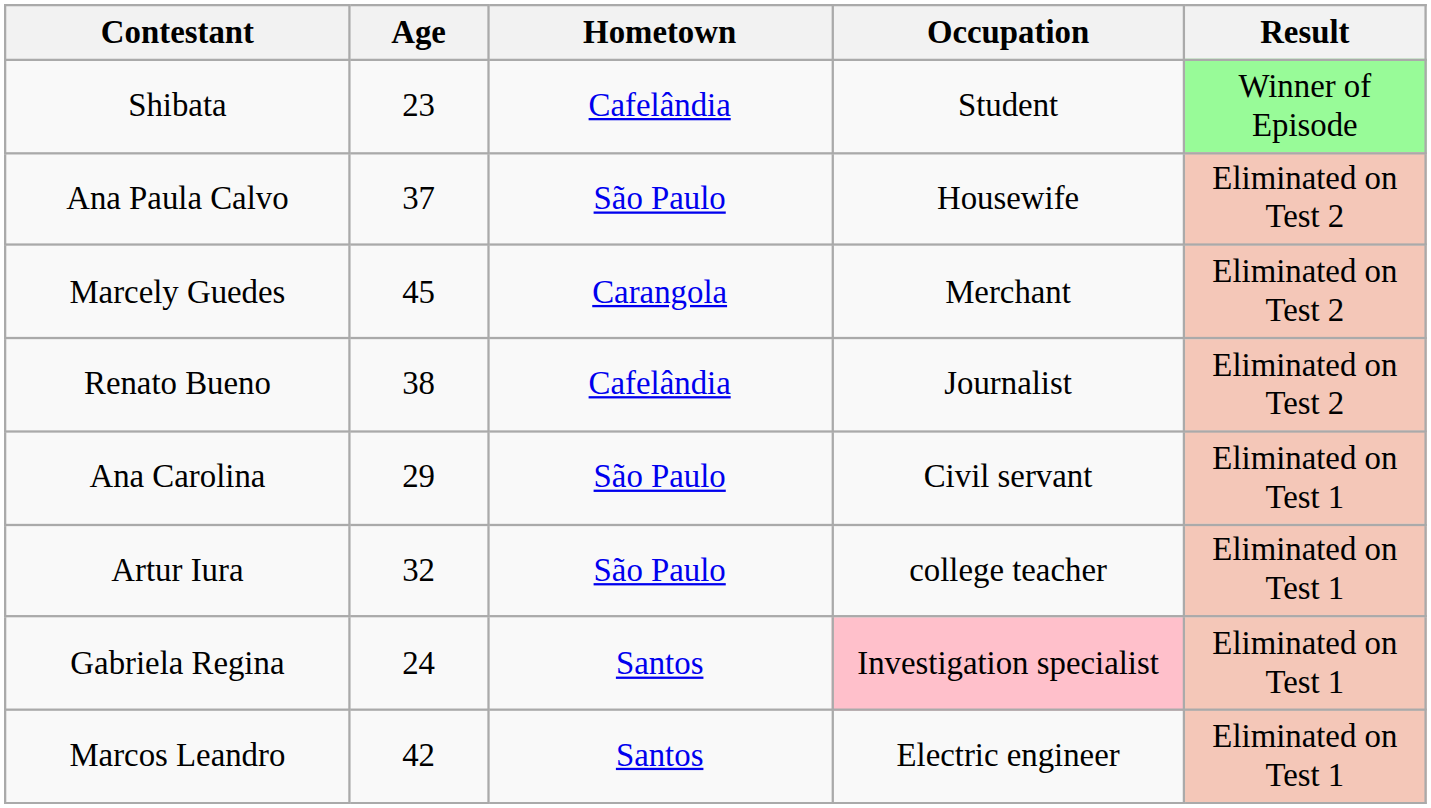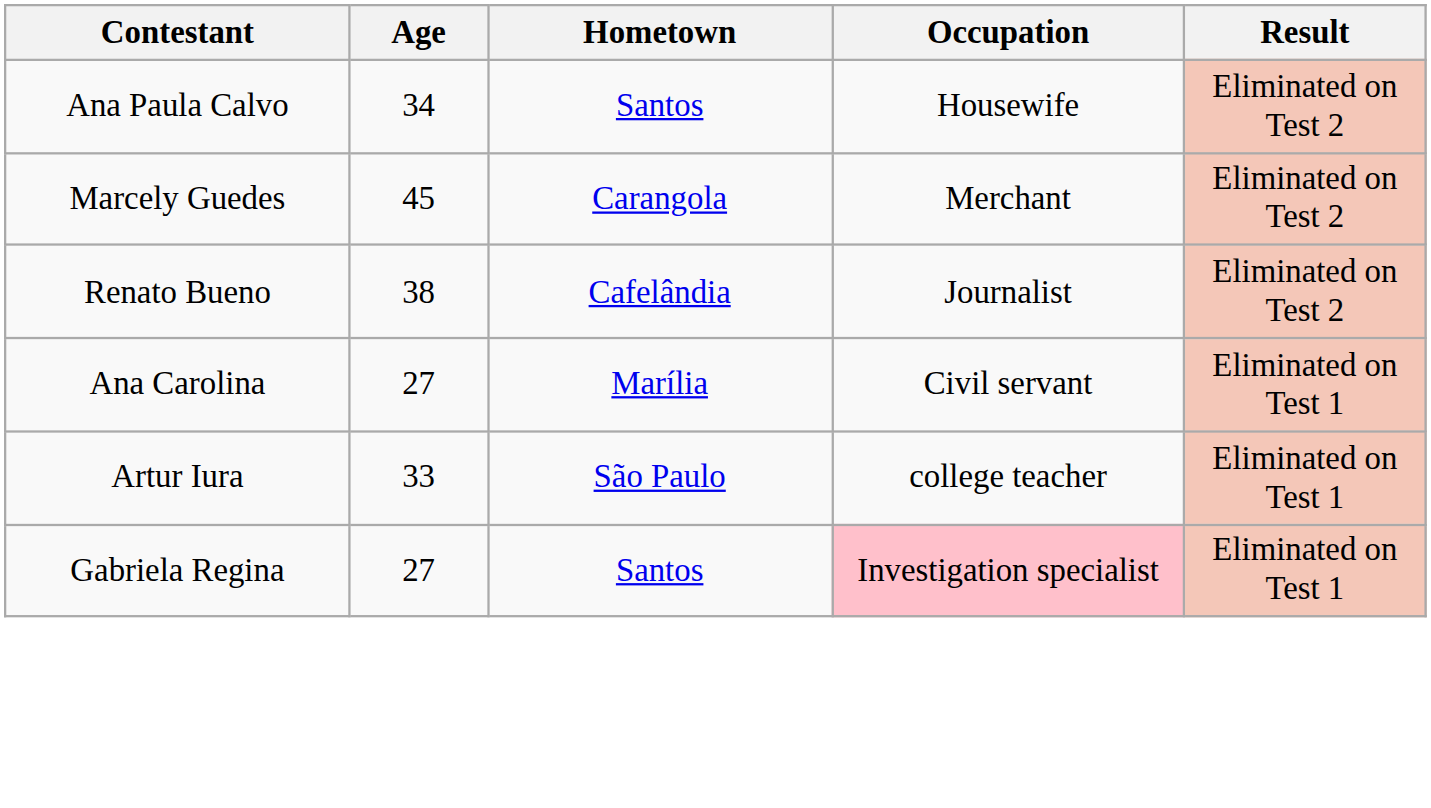 <table class="wikitable sortable" style="text-align:center; font-size:90%; width:100%;">
 <tr>
 <th width="200px">Contestant</th>
 <th width="075px">Age</th>
 <th width="200px">Hometown</th>
 <th width="200px">Occupation</th>
 <th width="125px">Result</th>
 </tr>
 <tr>
-<td> Shibata</td>
-<td>23</td>
-<td><a href='#'>Cafelândia</a></td>
-<td>Student</td>
-<td bgcolor=98FB98>Winner of Episode</td>
-</tr>
-<tr>
 <td>Ana Paula Calvo</td>
-<td>37</td>
-<td><a href='#'>São Paulo</a></td>
+<td>34</td>
+<td><a href='#'>Santos</a></td>
 <td>Housewife</td>
 <td bgcolor=F4C7B8>Eliminated on Test 2</td>
 </tr>
 <tr>
 <td>Marcely Guedes</td>
 <td>45</td>
 <td><a href='#'>Carangola</a></td>
 <td>Merchant</td>
 <td bgcolor=F4C7B8>Eliminated on Test 2</td>
 </tr>
 <tr>
 <td>Renato Bueno</td>
 <td>38</td>
 <td><a href='#'>Cafelândia</a></td>
 <td>Journalist</td>
 <td bgcolor=F4C7B8>Eliminated on Test 2</td>
 </tr>
 <tr>
 <td>Ana Carolina </td>
-<td>29</td>
-<td><a href='#'>São Paulo</a></td>
+<td>27</td>
+<td><a href='#'>Marília</a></td>
 <td>Civil servant</td>
 <td bgcolor=F4C7B8>Eliminated on Test 1</td>
 </tr>
 <tr>
 <td>Artur Iura</td>
-<td>32</td>
+<td>33</td>
 <td><a href='#'>São Paulo</a></td>
 <td> college teacher</td>
 <td bgcolor=F4C7B8>Eliminated on Test 1</td>
 </tr>
 <tr>
 <td>Gabriela Regina</td>
-<td>24</td>
+<td>27</td>
 <td><a href='#'>Santos</a></td>
 <td style="background: pink;">Investigation specialist</td>
 <td bgcolor=F4C7B8>Eliminated on Test 1</td>
 </tr>
-<tr>
-<td>Marcos Leandro</td>
-<td>42</td>
-<td><a href='#'>Santos</a></td>
-<td>Electric engineer</td>
-<td bgcolor=F4C7B8>Eliminated on Test 1</td>
-</tr>
 </table>
